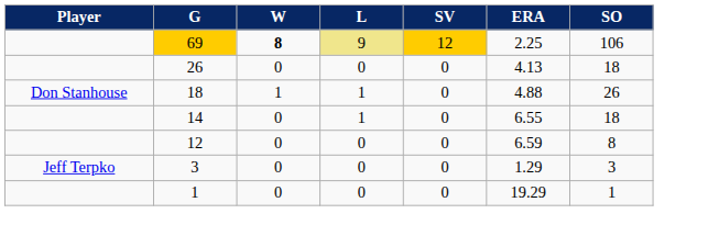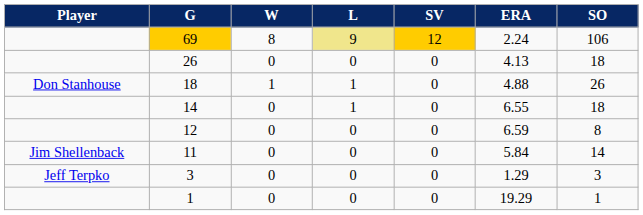 <table class="wikitable sortable">
 <tr>
 <th style="background:#072764;color:white;" width="16%">Player</th>
 <th style="background:#072764;color:white;" width="9%">G</th>
 <th style="background:#072764;color:white;" width="9%">W</th>
 <th style="background:#072764;color:white;" width="9%">L</th>
 <th style="background:#072764;color:white;" width="9%">SV</th>
 <th style="background:#072764;color:white;" width="9%">ERA</th>
 <th style="background:#072764;color:white;" width="9%">SO</th>
 </tr>
 <tr align="center">
 <td></td>
 <td bgcolor="#FFCC00">69</td>
-<td><strong>8</strong></td>
+<td>8</td>
 <td style="background: khaki;">9</td>
 <td bgcolor="#FFCC00">12</td>
-<td>2.25</td>
+<td>2.24</td>
 <td>106</td>
 </tr>
 <tr align="center">
 <td></td>
 <td>26</td>
 <td>0</td>
 <td>0</td>
 <td>0</td>
 <td>4.13</td>
 <td>18</td>
 </tr>
 <tr align="center">
 <td><a href='#'>Don Stanhouse</a></td>
 <td>18</td>
 <td>1</td>
 <td>1</td>
 <td>0</td>
 <td>4.88</td>
 <td>26</td>
 </tr>
 <tr align="center">
 <td></td>
 <td>14</td>
 <td>0</td>
 <td>1</td>
 <td>0</td>
 <td>6.55</td>
 <td>18</td>
 </tr>
 <tr align="center">
 <td></td>
 <td>12</td>
 <td>0</td>
 <td>0</td>
 <td>0</td>
 <td>6.59</td>
 <td>8</td>
 </tr>
 <tr align="center">
+<td><a href='#'>Jim Shellenback</a></td>
+<td>11</td>
+<td>0</td>
+<td>0</td>
+<td>0</td>
+<td>5.84</td>
+<td>14</td>
+</tr>
+<tr align="center">
 <td><a href='#'>Jeff Terpko</a></td>
 <td>3</td>
 <td>0</td>
 <td>0</td>
 <td>0</td>
 <td>1.29</td>
 <td>3</td>
 </tr>
 <tr align="center">
 <td></td>
 <td>1</td>
 <td>0</td>
 <td>0</td>
 <td>0</td>
 <td>19.29</td>
 <td>1</td>
 </tr>
 </table>
